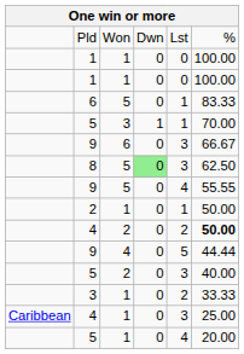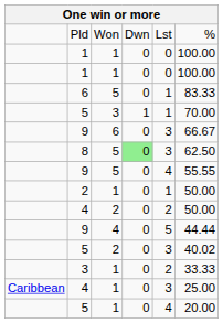 <table class="wikitable" style="text-align:right">
 <tr>
 <th colspan=7>One win or more</th>
 </tr>
 <tr>
 <td style="text-align:left"> </td>
 <td>Pld</td>
 <td>Won</td>
 <td>Dwn</td>
 <td>Lst</td>
 <td>%</td>
 </tr>
 <tr>
 <td style="text-align:left"></td>
 <td>1</td>
 <td>1</td>
 <td>0</td>
 <td>0</td>
 <td>100.00</td>
 </tr>
 <tr>
 <td style="text-align:left"></td>
 <td>1</td>
 <td>1</td>
 <td>0</td>
 <td>0</td>
 <td>100.00</td>
 </tr>
 <tr>
 <td style="text-align:left"></td>
 <td>6</td>
 <td>5</td>
 <td>0</td>
 <td>1</td>
 <td>83.33</td>
 </tr>
 <tr>
 <td style="text-align:left"></td>
 <td>5</td>
 <td>3</td>
 <td>1</td>
 <td>1</td>
 <td>70.00</td>
 </tr>
 <tr>
 <td style="text-align:left"></td>
 <td>9</td>
 <td>6</td>
 <td>0</td>
 <td>3</td>
 <td>66.67</td>
 </tr>
 <tr>
 <td style="text-align:left"></td>
 <td>8</td>
 <td>5</td>
 <td style="background: lightgreen;">0</td>
 <td>3</td>
 <td>62.50</td>
 </tr>
 <tr>
 <td style="text-align:left"></td>
 <td>9</td>
 <td>5</td>
 <td>0</td>
 <td>4</td>
 <td>55.55</td>
 </tr>
 <tr>
 <td style="text-align:left"></td>
 <td>2</td>
 <td>1</td>
 <td>0</td>
 <td>1</td>
 <td>50.00</td>
 </tr>
 <tr>
 <td style="text-align:left"></td>
 <td>4</td>
 <td>2</td>
 <td>0</td>
 <td>2</td>
-<td><strong>50.00</strong></td>
+<td>50.00</td>
 </tr>
 <tr>
 <td style="text-align:left"></td>
 <td>9</td>
 <td>4</td>
 <td>0</td>
 <td>5</td>
 <td>44.44</td>
 </tr>
 <tr>
 <td style="text-align:left"></td>
 <td>5</td>
 <td>2</td>
 <td>0</td>
 <td>3</td>
-<td>40.00</td>
+<td>40.02</td>
 </tr>
 <tr>
 <td style="text-align:left"></td>
 <td>3</td>
 <td>1</td>
 <td>0</td>
 <td>2</td>
 <td>33.33</td>
 </tr>
 <tr>
 <td style="text-align:left"> <a href='#'>Caribbean</a></td>
 <td>4</td>
 <td>1</td>
 <td>0</td>
 <td>3</td>
 <td>25.00</td>
 </tr>
 <tr>
 <td style="text-align:left"></td>
 <td>5</td>
 <td>1</td>
 <td>0</td>
 <td>4</td>
 <td>20.00</td>
 </tr>
 </table>
